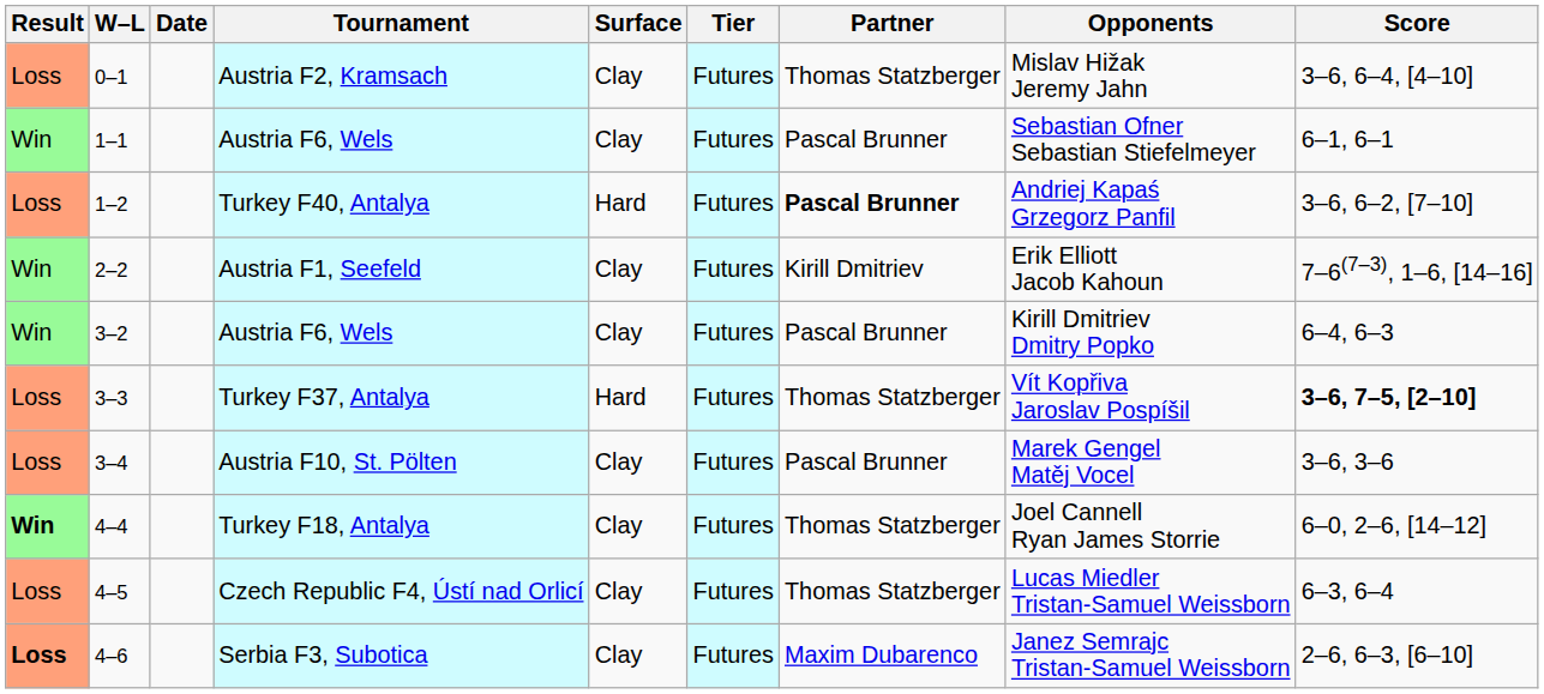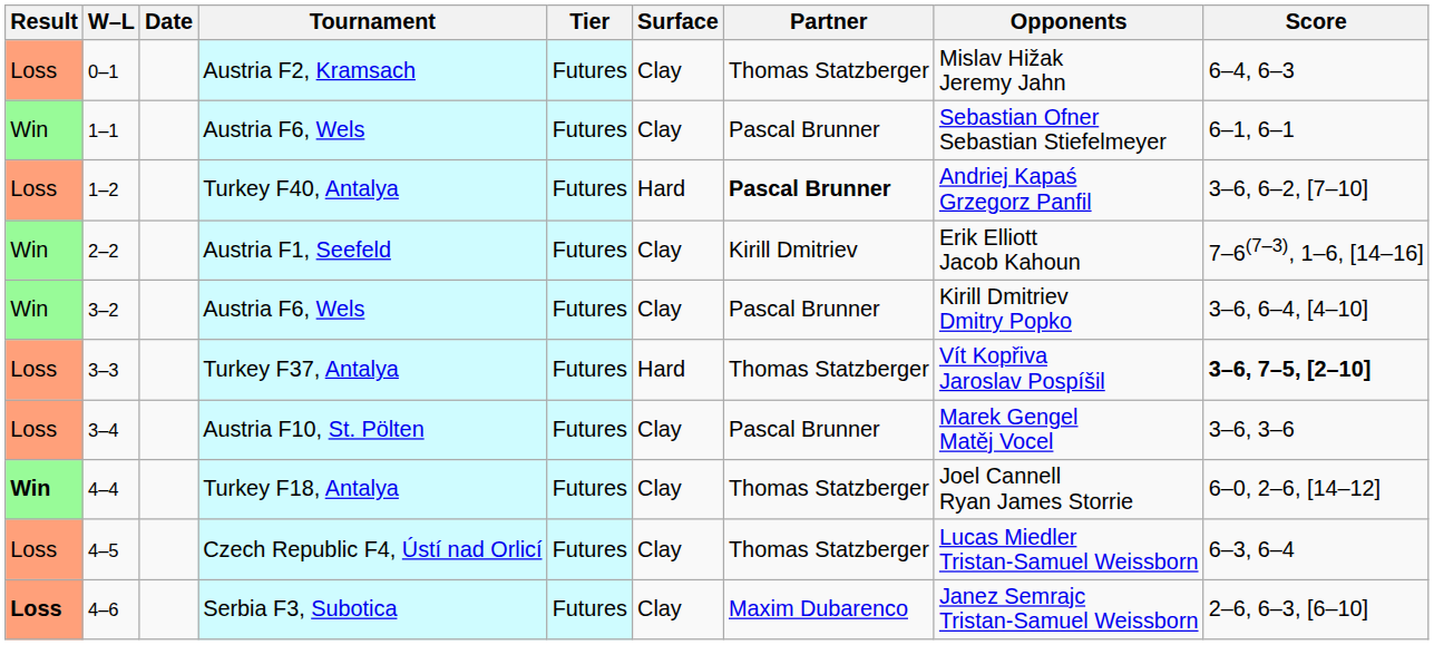 <table class="sortable wikitable">
 <tr>
 <th>Result</th>
 <th class="unsortable">W–L</th>
 <th>Date</th>
 <th>Tournament</th>
+<th>Tier</th>
 <th>Surface</th>
-<th>Tier</th>
 <th>Partner</th>
 <th>Opponents</th>
 <th class="unsortable">Score</th>
 </tr>
 <tr>
 <td bgcolor=FFA07A>Loss</td>
 <td><small>0–1</small></td>
 <td></td>
 <td style="background:#cffcff;">Austria F2, <a href='#'>Kramsach</a></td>
+<td style="background:#cffcff;">Futures</td>
 <td>Clay</td>
-<td style="background:#cffcff;">Futures</td>
 <td> Thomas Statzberger</td>
 <td> Mislav Hižak<br> Jeremy Jahn</td>
-<td>3–6, 6–4, [4–10]</td>
+<td>6–4, 6–3</td>
 </tr>
 <tr>
 <td bgcolor=98fb98>Win</td>
 <td><small>1–1</small></td>
 <td></td>
 <td style="background:#cffcff;">Austria F6, <a href='#'>Wels</a></td>
+<td style="background:#cffcff;">Futures</td>
 <td>Clay</td>
-<td style="background:#cffcff;">Futures</td>
 <td> Pascal Brunner</td>
 <td> <a href='#'>Sebastian Ofner</a><br> Sebastian Stiefelmeyer</td>
 <td>6–1, 6–1</td>
 </tr>
 <tr>
 <td bgcolor=FFA07A>Loss</td>
 <td><small>1–2</small></td>
 <td></td>
 <td style="background:#cffcff;">Turkey F40, <a href='#'>Antalya</a></td>
+<td style="background:#cffcff;">Futures</td>
 <td>Hard</td>
-<td style="background:#cffcff;">Futures</td>
 <td><strong> Pascal Brunner</strong></td>
 <td> <a href='#'>Andriej Kapaś</a><br> <a href='#'>Grzegorz Panfil</a></td>
 <td>3–6, 6–2, [7–10]</td>
 </tr>
 <tr>
 <td bgcolor=98fb98>Win</td>
 <td><small>2–2</small></td>
 <td></td>
 <td style="background:#cffcff;">Austria F1, <a href='#'>Seefeld</a></td>
+<td style="background:#cffcff;">Futures</td>
 <td>Clay</td>
-<td style="background:#cffcff;">Futures</td>
 <td> Kirill Dmitriev</td>
 <td> Erik Elliott<br> Jacob Kahoun</td>
 <td>7–6<sup>(7–3)</sup>, 1–6, [14–16]</td>
 </tr>
 <tr>
 <td bgcolor=98fb98>Win</td>
 <td><small>3–2</small></td>
 <td></td>
 <td style="background:#cffcff;">Austria F6, <a href='#'>Wels</a></td>
+<td style="background:#cffcff;">Futures</td>
 <td>Clay</td>
-<td style="background:#cffcff;">Futures</td>
 <td> Pascal Brunner</td>
 <td> Kirill Dmitriev<br> <a href='#'>Dmitry Popko</a></td>
-<td>6–4, 6–3</td>
+<td>3–6, 6–4, [4–10]</td>
 </tr>
 <tr>
 <td bgcolor=ffa07a>Loss</td>
 <td><small>3–3</small></td>
 <td></td>
 <td style="background:#cffcff;">Turkey F37, <a href='#'>Antalya</a></td>
+<td style="background:#cffcff;">Futures</td>
 <td>Hard</td>
-<td style="background:#cffcff;">Futures</td>
 <td> Thomas Statzberger</td>
 <td> <a href='#'>Vít Kopřiva</a><br> <a href='#'>Jaroslav Pospíšil</a></td>
 <td><strong>3–6, 7–5, [2–10]</strong></td>
 </tr>
 <tr>
 <td bgcolor=ffa07a>Loss</td>
 <td><small>3–4</small></td>
 <td></td>
 <td style="background:#cffcff;">Austria F10, <a href='#'>St. Pölten</a></td>
+<td style="background:#cffcff;">Futures</td>
 <td>Clay</td>
-<td style="background:#cffcff;">Futures</td>
 <td> Pascal Brunner</td>
 <td> <a href='#'>Marek Gengel</a><br> <a href='#'>Matěj Vocel</a></td>
 <td>3–6, 3–6</td>
 </tr>
 <tr>
 <td bgcolor=98fb98><strong>Win</strong></td>
 <td><small>4–4</small></td>
 <td></td>
 <td style="background:#cffcff;">Turkey F18, <a href='#'>Antalya</a></td>
+<td style="background:#cffcff;">Futures</td>
 <td>Clay</td>
-<td style="background:#cffcff;">Futures</td>
 <td> Thomas Statzberger</td>
 <td> Joel Cannell<br> Ryan James Storrie</td>
 <td>6–0, 2–6, [14–12]</td>
 </tr>
 <tr>
 <td bgcolor=ffa07a>Loss</td>
 <td><small>4–5</small></td>
 <td></td>
 <td style="background:#cffcff;">Czech Republic F4, <a href='#'>Ústí nad Orlicí</a></td>
+<td style="background:#cffcff;">Futures</td>
 <td>Clay</td>
-<td style="background:#cffcff;">Futures</td>
 <td> Thomas Statzberger</td>
 <td> <a href='#'>Lucas Miedler</a><br> <a href='#'>Tristan-Samuel Weissborn</a></td>
 <td>6–3, 6–4</td>
 </tr>
 <tr>
 <td bgcolor=ffa07a><strong>Loss</strong></td>
 <td><small>4–6</small></td>
 <td></td>
 <td style="background:#cffcff;">Serbia F3, <a href='#'>Subotica</a></td>
+<td style="background:#cffcff;">Futures</td>
 <td>Clay</td>
-<td style="background:#cffcff;">Futures</td>
 <td> <a href='#'>Maxim Dubarenco</a></td>
 <td> <a href='#'>Janez Semrajc</a><br> <a href='#'>Tristan-Samuel Weissborn</a></td>
 <td>2–6, 6–3, [6–10]</td>
 </tr>
 </table>
